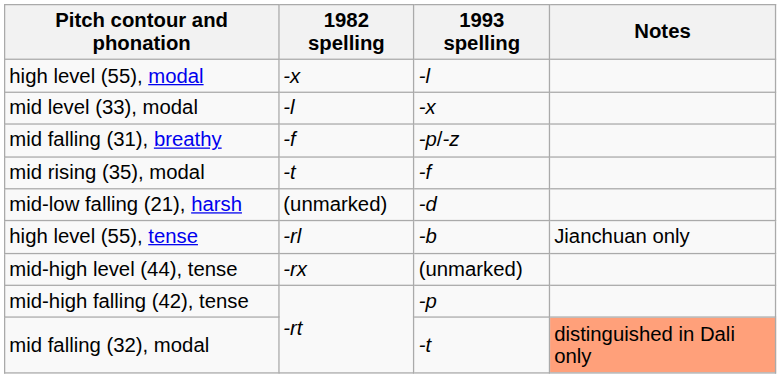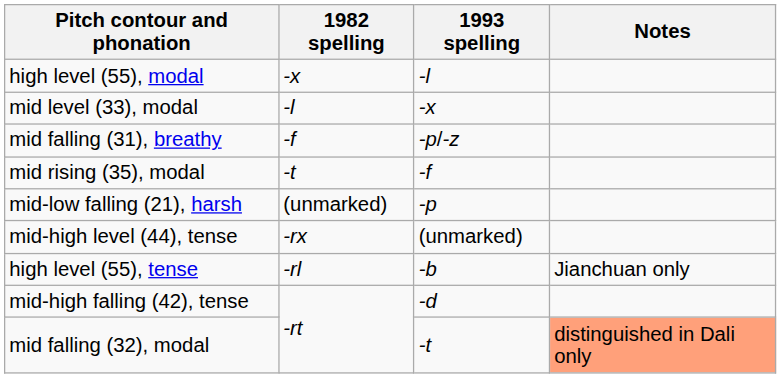 <table class="wikitable">
 <tr>
 <th>Pitch contour and phonation</th>
 <th>1982 spelling</th>
 <th>1993 spelling</th>
 <th>Notes</th>
 </tr>
 <tr>
 <td>high level (55), <a href='#'>modal</a></td>
 <td><em>-x</em></td>
 <td><em>-l</em></td>
 <td></td>
 </tr>
 <tr>
 <td>mid level (33), modal</td>
 <td><em>-l</em></td>
 <td><em>-x</em></td>
 <td></td>
 </tr>
 <tr>
 <td>mid falling (31), <a href='#'>breathy</a></td>
 <td><em>-f</em></td>
 <td><em>-p</em>/<em>-z</em></td>
 <td></td>
 </tr>
 <tr>
 <td>mid rising (35), modal</td>
 <td><em>-t</em></td>
 <td><em>-f</em></td>
 <td></td>
 </tr>
 <tr>
 <td>mid-low falling (21), <a href='#'>harsh</a></td>
 <td>(unmarked)</td>
-<td><em>-d</em></td>
+<td><em>-p</em></td>
+<td></td>
+</tr>
+<tr>
+<td>mid-high level (44), tense</td>
+<td><em>-rx</em></td>
+<td>(unmarked)</td>
 <td></td>
 </tr>
 <tr>
 <td>high level (55), <a href='#'>tense</a></td>
 <td><em>-rl</em></td>
 <td><em>-b</em></td>
 <td>Jianchuan only</td>
 </tr>
 <tr>
-<td>mid-high level (44), tense</td>
-<td><em>-rx</em></td>
-<td>(unmarked)</td>
-<td></td>
-</tr>
-<tr>
 <td>mid-high falling (42), tense</td>
 <td rowspan="2"><em>-rt</em></td>
-<td><em>-p</em></td>
+<td><em>-d</em></td>
 <td></td>
 </tr>
 <tr>
 <td>mid falling (32), modal</td>
 <td><em>-t</em></td>
 <td style="background: lightsalmon;">distinguished in Dali only</td>
 </tr>
 </table>
